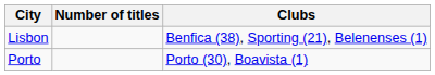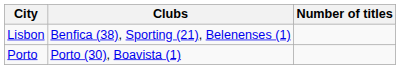 <table class="wikitable">
 <tr>
 <th>City</th>
+<th>Clubs</th>
 <th>Number of titles</th>
-<th>Clubs</th>
 </tr>
 <tr>
 <td> <a href='#'>Lisbon</a></td>
+<td><a href='#'>Benfica (38)</a>, <a href='#'>Sporting (21)</a>, <a href='#'>Belenenses (1)</a></td>
 <td></td>
-<td><a href='#'>Benfica (38)</a>, <a href='#'>Sporting (21)</a>, <a href='#'>Belenenses (1)</a></td>
 </tr>
 <tr>
 <td> <a href='#'>Porto</a></td>
+<td><a href='#'>Porto (30)</a>, <a href='#'>Boavista (1)</a></td>
 <td></td>
-<td><a href='#'>Porto (30)</a>, <a href='#'>Boavista (1)</a></td>
 </tr>
 </table>
